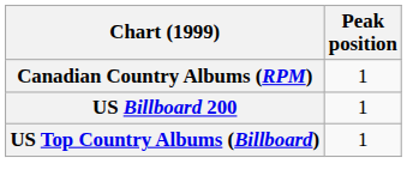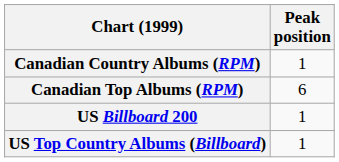 <table class="wikitable sortable plainrowheaders" style="text-align:center">
 <tr>
 <th scope="col">Chart (1999)</th>
 <th scope="col">Peak<br> position</th>
 </tr>
 <tr>
 <th scope="row">Canadian Country Albums (<em><a href='#'>RPM</a></em>)</th>
 <td>1</td>
 </tr>
 <tr>
+<th scope="row">Canadian Top Albums (<em><a href='#'>RPM</a></em>)</th>
+<td>6</td>
+</tr>
+<tr>
 <th scope="row">US <a href='#'><em>Billboard</em> 200</a></th>
 <td>1</td>
 </tr>
 <tr>
 <th scope="row">US <a href='#'>Top Country Albums</a> (<em><a href='#'>Billboard</a></em>)</th>
 <td>1</td>
 </tr>
 </table>
